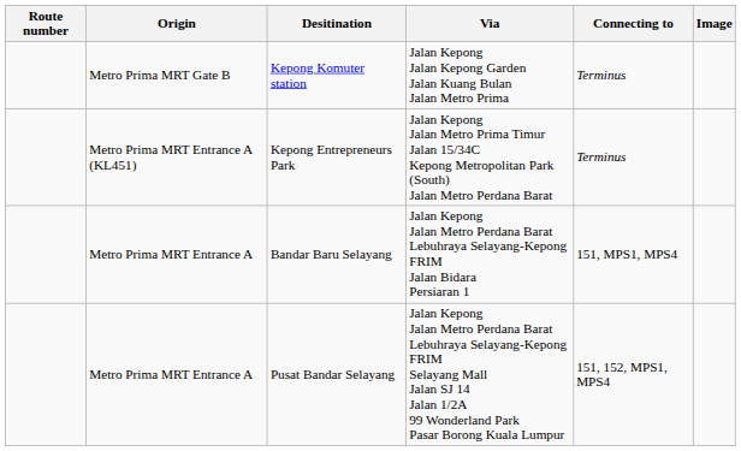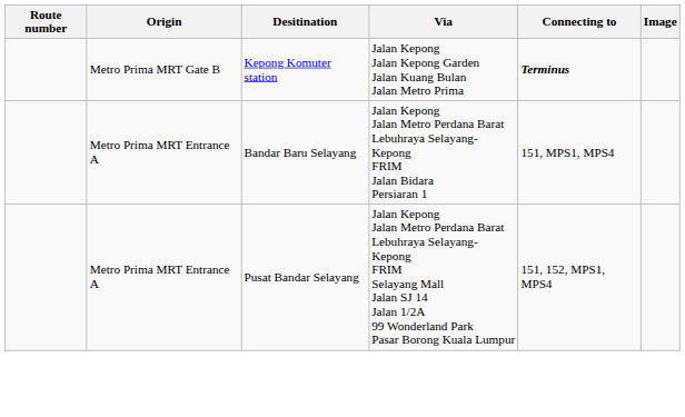 <table class="wikitable">
 <tr>
 <th>Route number</th>
 <th>Origin</th>
 <th>Desitination</th>
 <th>Via</th>
 <th>Connecting to</th>
 <th>Image</th>
 </tr>
 <tr>
 <td></td>
 <td> Metro Prima MRT Gate B</td>
 <td> <a href='#'>Kepong Komuter station</a></td>
 <td>Jalan Kepong<br>Jalan Kepong Garden<br>Jalan Kuang Bulan<br>Jalan Metro Prima</td>
-<td><em>Terminus</em></td>
-<td></td>
-</tr>
-<tr>
-<td></td>
-<td> Metro Prima MRT Entrance A (KL451)</td>
-<td>Kepong Entrepreneurs Park</td>
-<td>Jalan Kepong<br>Jalan Metro Prima Timur<br>Jalan 15/34C<br>Kepong Metropolitan Park (South)<br>Jalan Metro Perdana Barat</td>
-<td><em>Terminus</em></td>
+<td><strong><em>Terminus</em></strong></td>
 <td></td>
 </tr>
 <tr>
 <td></td>
 <td> Metro Prima MRT Entrance A</td>
 <td>Bandar Baru Selayang</td>
 <td>Jalan Kepong<br>Jalan Metro Perdana Barat<br>Lebuhraya Selayang-Kepong<br>FRIM<br>Jalan Bidara<br>Persiaran 1</td>
 <td>151, MPS1, MPS4</td>
 <td></td>
 </tr>
 <tr>
 <td></td>
 <td> Metro Prima MRT Entrance A</td>
 <td>Pusat Bandar Selayang</td>
 <td>Jalan Kepong<br>Jalan Metro Perdana Barat<br>Lebuhraya Selayang-Kepong<br>FRIM<br>Selayang Mall<br>Jalan SJ 14<br>Jalan 1/2A<br>99 Wonderland Park<br>Pasar Borong Kuala Lumpur</td>
 <td>151, 152, MPS1, MPS4</td>
 <td></td>
 </tr>
 </table>
